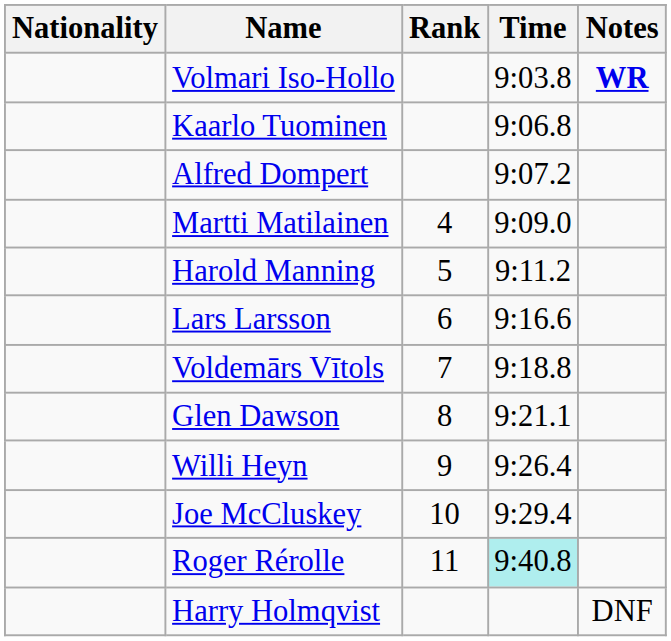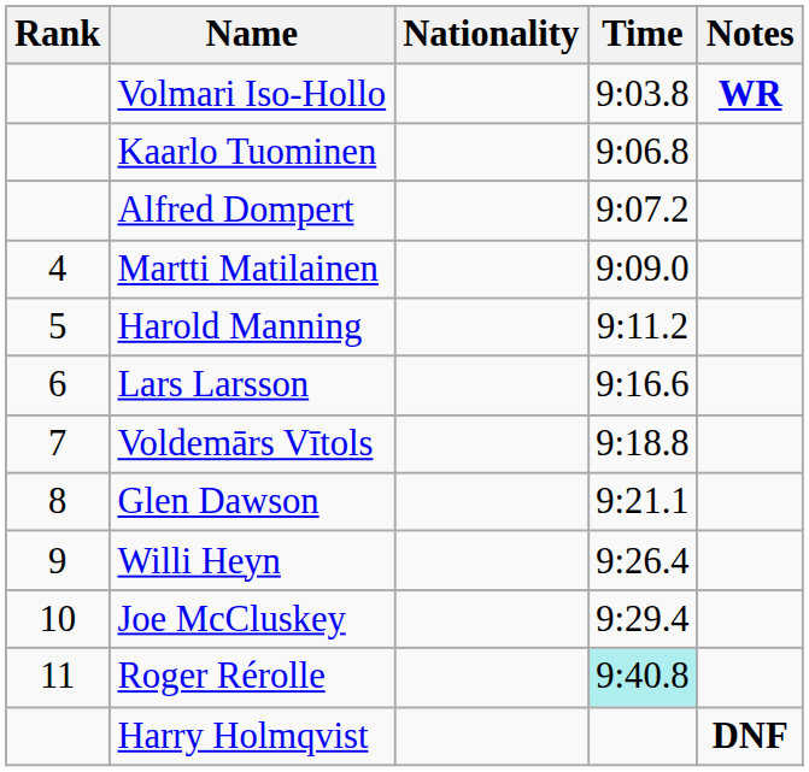 <table class="wikitable sortable" style="text-align:center">
 <tr>
+<th>Rank</th>
+<th>Name</th>
 <th>Nationality</th>
-<th>Name</th>
-<th>Rank</th>
 <th>Time</th>
 <th>Notes</th>
 </tr>
 <tr>
+<td></td>
+<td align=left><a href='#'>Volmari Iso-Hollo</a></td>
 <td align=left></td>
-<td align=left><a href='#'>Volmari Iso-Hollo</a></td>
-<td></td>
 <td>9:03.8</td>
 <td><strong><a href='#'>WR</a></strong></td>
 </tr>
 <tr>
+<td></td>
+<td align=left><a href='#'>Kaarlo Tuominen</a></td>
 <td align=left></td>
-<td align=left><a href='#'>Kaarlo Tuominen</a></td>
-<td></td>
 <td>9:06.8</td>
 <td><strong> </strong></td>
 </tr>
 <tr>
+<td></td>
+<td align=left><a href='#'>Alfred Dompert</a></td>
 <td align=left></td>
-<td align=left><a href='#'>Alfred Dompert</a></td>
-<td></td>
 <td>9:07.2</td>
 <td></td>
 </tr>
 <tr>
+<td>4</td>
+<td align=left><a href='#'>Martti Matilainen</a></td>
 <td align=left></td>
-<td align=left><a href='#'>Martti Matilainen</a></td>
-<td>4</td>
 <td>9:09.0</td>
 <td></td>
 </tr>
 <tr>
+<td>5</td>
+<td align=left><a href='#'>Harold Manning</a></td>
 <td align=left></td>
-<td align=left><a href='#'>Harold Manning</a></td>
-<td>5</td>
 <td>9:11.2</td>
 <td><strong> </strong></td>
 </tr>
 <tr>
+<td>6</td>
+<td align=left><a href='#'>Lars Larsson</a></td>
 <td align=left></td>
-<td align=left><a href='#'>Lars Larsson</a></td>
-<td>6</td>
 <td>9:16.6</td>
 <td></td>
 </tr>
 <tr>
+<td>7</td>
+<td align=left><a href='#'>Voldemārs Vītols</a></td>
 <td align=left></td>
-<td align=left><a href='#'>Voldemārs Vītols</a></td>
-<td>7</td>
 <td>9:18.8</td>
 <td></td>
 </tr>
 <tr>
+<td>8</td>
+<td align=left><a href='#'>Glen Dawson</a></td>
 <td align=left></td>
-<td align=left><a href='#'>Glen Dawson</a></td>
-<td>8</td>
 <td>9:21.1</td>
 <td></td>
 </tr>
 <tr>
+<td>9</td>
+<td align=left><a href='#'>Willi Heyn</a></td>
 <td align=left></td>
-<td align=left><a href='#'>Willi Heyn</a></td>
-<td>9</td>
 <td>9:26.4</td>
 <td></td>
 </tr>
 <tr>
+<td>10</td>
+<td align=left><a href='#'>Joe McCluskey</a></td>
 <td align=left></td>
-<td align=left><a href='#'>Joe McCluskey</a></td>
-<td>10</td>
 <td>9:29.4</td>
 <td></td>
 </tr>
 <tr>
+<td>11</td>
+<td align=left><a href='#'>Roger Rérolle</a></td>
 <td align=left></td>
-<td align=left><a href='#'>Roger Rérolle</a></td>
-<td>11</td>
 <td style="background: paleturquoise;">9:40.8</td>
 <td></td>
 </tr>
 <tr>
+<td></td>
+<td align=left><a href='#'>Harry Holmqvist</a></td>
 <td align=left></td>
-<td align=left><a href='#'>Harry Holmqvist</a></td>
 <td></td>
-<td></td>
-<td>DNF</td>
+<td><strong>DNF</strong></td>
 </tr>
 </table>
